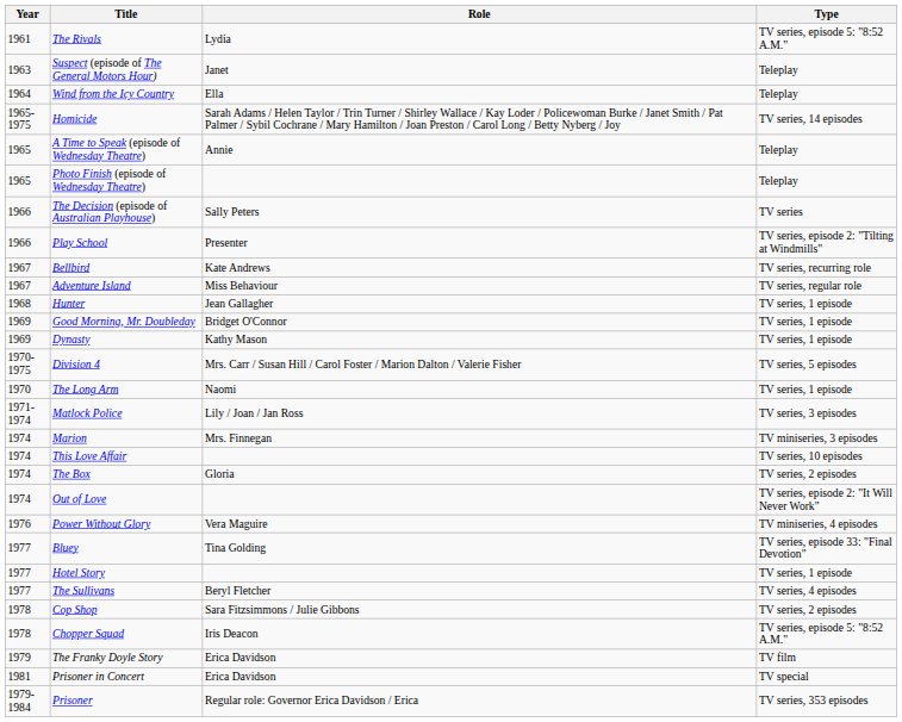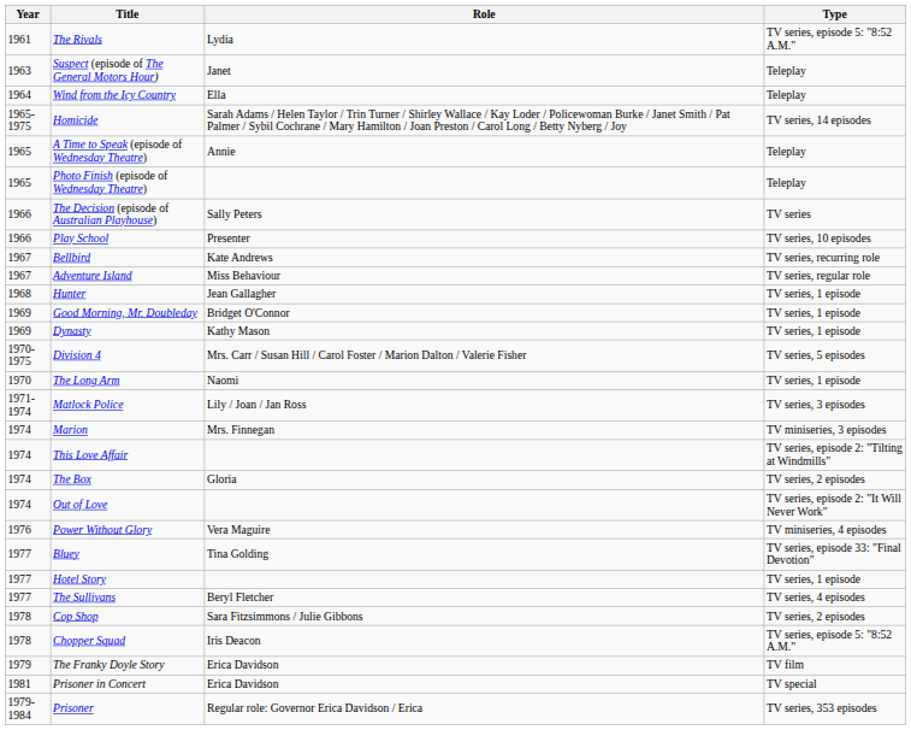 <table class="wikitable">
 <tr>
 <th>Year</th>
 <th>Title</th>
 <th>Role</th>
 <th>Type</th>
 </tr>
 <tr>
 <td>1961</td>
 <td><em><a href='#'>The Rivals</a></em></td>
 <td>Lydia</td>
 <td>TV series, episode 5: "8:52 A.M."</td>
 </tr>
 <tr>
 <td>1963</td>
 <td><em><a href='#'>Suspect</a></em> (episode of <em><a href='#'>The General Motors Hour</a>)</em></td>
 <td>Janet</td>
 <td>Teleplay</td>
 </tr>
 <tr>
 <td>1964</td>
 <td><em><a href='#'>Wind from the Icy Country</a></em></td>
 <td>Ella</td>
 <td>Teleplay</td>
 </tr>
 <tr>
 <td>1965-1975</td>
 <td><em><a href='#'>Homicide</a></em></td>
 <td>Sarah Adams / Helen Taylor / Trin Turner / Shirley Wallace / Kay Loder / Policewoman Burke / Janet Smith / Pat Palmer / Sybil Cochrane / Mary Hamilton / Joan Preston / Carol Long / Betty Nyberg / Joy</td>
 <td>TV series, 14 episodes</td>
 </tr>
 <tr>
 <td>1965</td>
 <td><em><a href='#'>A Time to Speak</a></em> (episode of <em><a href='#'>Wednesday Theatre</a></em>)</td>
 <td>Annie</td>
 <td>Teleplay</td>
 </tr>
 <tr>
 <td>1965</td>
 <td><em><a href='#'>Photo Finish</a></em> (episode of <em><a href='#'>Wednesday Theatre</a></em>)</td>
 <td></td>
 <td>Teleplay</td>
 </tr>
 <tr>
 <td>1966</td>
 <td><em><a href='#'>The Decision</a></em> (episode of <em><a href='#'>Australian Playhouse</a></em>)</td>
 <td>Sally Peters</td>
 <td>TV series</td>
 </tr>
 <tr>
 <td>1966</td>
 <td><em><a href='#'>Play School</a></em></td>
 <td>Presenter</td>
-<td>TV series, episode 2: "Tilting at Windmills"</td>
+<td>TV series, 10 episodes</td>
 </tr>
 <tr>
 <td>1967</td>
 <td><em><a href='#'>Bellbird</a></em></td>
 <td>Kate Andrews</td>
 <td>TV series, recurring role</td>
 </tr>
 <tr>
 <td>1967</td>
 <td><em><a href='#'>Adventure Island</a></em></td>
 <td>Miss Behaviour</td>
 <td>TV series, regular role</td>
 </tr>
 <tr>
 <td>1968</td>
 <td><em><a href='#'>Hunter</a></em></td>
 <td>Jean Gallagher</td>
 <td>TV series, 1 episode</td>
 </tr>
 <tr>
 <td>1969</td>
 <td><em><a href='#'>Good Morning, Mr. Doubleday</a></em></td>
 <td>Bridget O'Connor</td>
 <td>TV series, 1 episode</td>
 </tr>
 <tr>
 <td>1969</td>
 <td><em><a href='#'>Dynasty</a></em></td>
 <td>Kathy Mason</td>
 <td>TV series, 1 episode</td>
 </tr>
 <tr>
 <td>1970-1975</td>
 <td><em><a href='#'>Division 4</a></em></td>
 <td>Mrs. Carr / Susan Hill / Carol Foster / Marion Dalton / Valerie Fisher</td>
 <td>TV series, 5 episodes</td>
 </tr>
 <tr>
 <td>1970</td>
 <td><em><a href='#'>The Long Arm</a></em></td>
 <td>Naomi</td>
 <td>TV series, 1 episode</td>
 </tr>
 <tr>
 <td>1971-1974</td>
 <td><em><a href='#'>Matlock Police</a></em></td>
 <td>Lily / Joan / Jan Ross</td>
 <td>TV series, 3 episodes</td>
 </tr>
 <tr>
 <td>1974</td>
 <td><em><a href='#'>Marion</a></em></td>
 <td>Mrs. Finnegan</td>
 <td>TV miniseries, 3 episodes</td>
 </tr>
 <tr>
 <td>1974</td>
 <td><em><a href='#'>This Love Affair</a></em></td>
 <td></td>
-<td>TV series, 10 episodes</td>
+<td>TV series, episode 2: "Tilting at Windmills"</td>
 </tr>
 <tr>
 <td>1974</td>
 <td><em><a href='#'>The Box</a></em></td>
 <td>Gloria</td>
 <td>TV series, 2 episodes</td>
 </tr>
 <tr>
 <td>1974</td>
 <td><em><a href='#'>Out of Love</a></em></td>
 <td></td>
 <td>TV series, episode 2: "It Will Never Work"</td>
 </tr>
 <tr>
 <td>1976</td>
 <td><em><a href='#'>Power Without Glory</a></em></td>
 <td>Vera Maguire</td>
 <td>TV miniseries, 4 episodes</td>
 </tr>
 <tr>
 <td>1977</td>
 <td><em><a href='#'>Bluey</a></em></td>
 <td>Tina Golding</td>
 <td>TV series, episode 33: "Final Devotion"</td>
 </tr>
 <tr>
 <td>1977</td>
 <td><em><a href='#'>Hotel Story</a></em></td>
 <td></td>
 <td>TV series, 1 episode</td>
 </tr>
 <tr>
 <td>1977</td>
 <td><em><a href='#'>The Sullivans</a></em></td>
 <td>Beryl Fletcher</td>
 <td>TV series, 4 episodes</td>
 </tr>
 <tr>
 <td>1978</td>
 <td><em><a href='#'>Cop Shop</a></em></td>
 <td>Sara Fitzsimmons / Julie Gibbons</td>
 <td>TV series, 2 episodes</td>
 </tr>
 <tr>
 <td>1978</td>
 <td><em><a href='#'>Chopper Squad</a></em></td>
 <td>Iris Deacon</td>
 <td>TV series, episode 5: "8:52 A.M."</td>
 </tr>
 <tr>
 <td>1979</td>
 <td><em>The Franky Doyle Story</em></td>
 <td>Erica Davidson</td>
 <td>TV film</td>
 </tr>
 <tr>
 <td>1981</td>
 <td><em>Prisoner in Concert</em></td>
 <td>Erica Davidson</td>
 <td>TV special</td>
 </tr>
 <tr>
 <td>1979-1984</td>
 <td><em><a href='#'>Prisoner</a></em></td>
 <td>Regular role: Governor Erica Davidson / Erica</td>
 <td>TV series, 353 episodes</td>
 </tr>
 </table>
